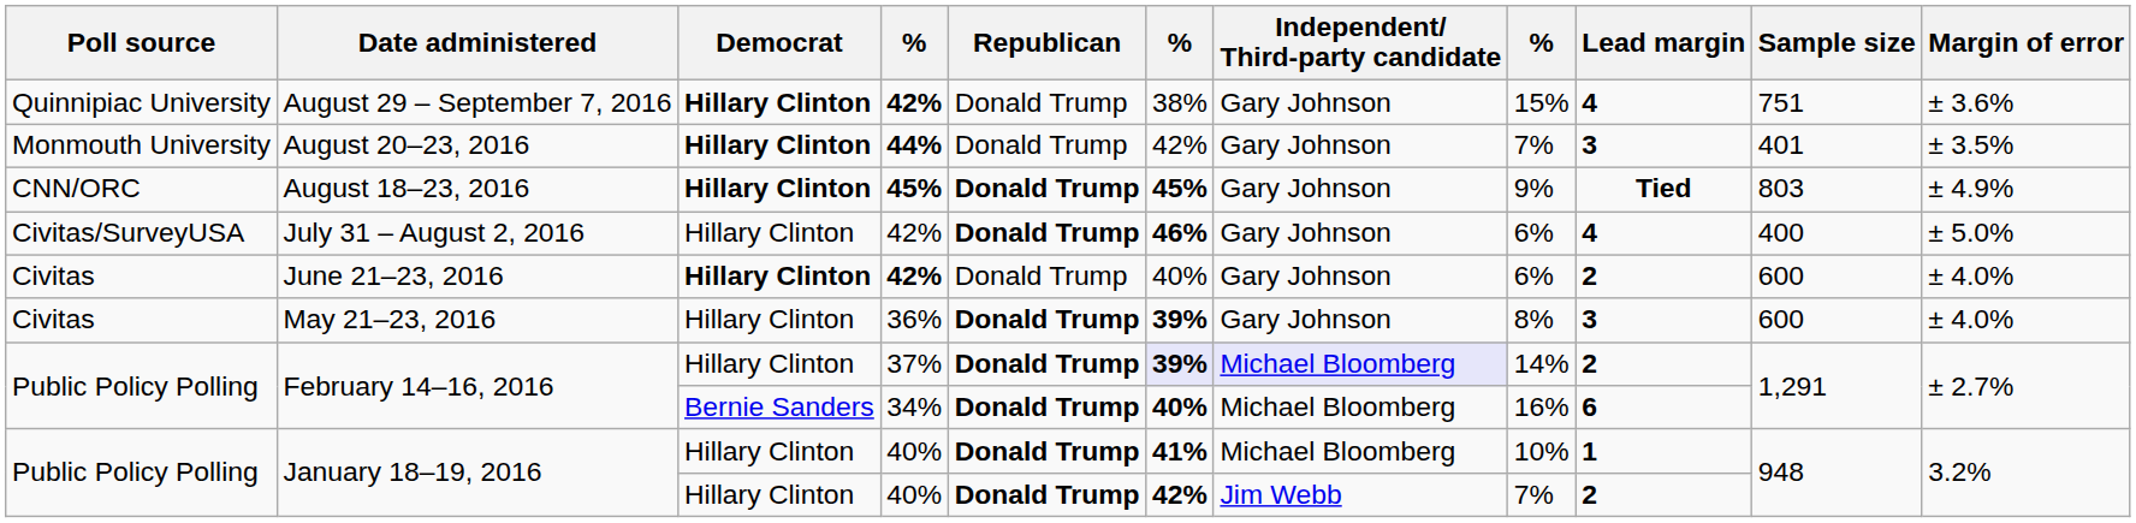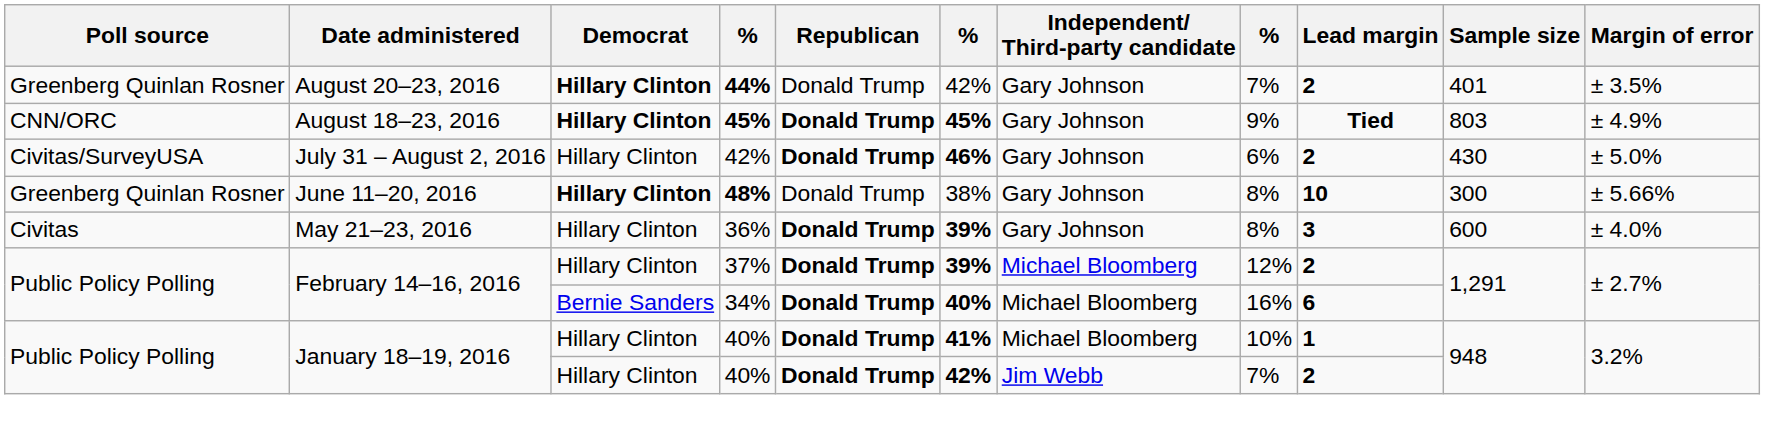 <table class="wikitable">
 <tr>
 <th>Poll source</th>
 <th>Date administered</th>
 <th>Democrat</th>
 <th>%</th>
 <th>Republican</th>
 <th>%</th>
 <th>Independent/<br>Third-party candidate</th>
 <th>%</th>
 <th>Lead margin</th>
 <th>Sample size</th>
 <th>Margin of error</th>
 </tr>
 <tr>
-<td>Quinnipiac University</td>
-<td>August 29 – September 7, 2016</td>
-<td><strong>Hillary Clinton</strong></td>
-<td><strong>42%</strong></td>
-<td>Donald Trump</td>
-<td>38%</td>
-<td>Gary Johnson</td>
-<td>15%</td>
-<td><strong>4</strong></td>
-<td>751</td>
-<td>± 3.6%</td>
-</tr>
-<tr>
-<td>Monmouth University</td>
+<td>Greenberg Quinlan Rosner</td>
 <td>August 20–23, 2016</td>
 <td><strong>Hillary Clinton</strong></td>
 <td><strong>44%</strong></td>
 <td>Donald Trump</td>
 <td>42%</td>
 <td>Gary Johnson</td>
 <td>7%</td>
-<td><strong>3</strong></td>
+<td><strong>2</strong></td>
 <td>401</td>
 <td>± 3.5%</td>
 </tr>
 <tr>
 <td>CNN/ORC</td>
 <td>August 18–23, 2016</td>
 <td><strong>Hillary Clinton</strong></td>
 <td align=center><strong>45%</strong></td>
 <td><strong>Donald Trump</strong></td>
 <td align=center><strong>45%</strong></td>
 <td>Gary Johnson</td>
 <td>9%</td>
 <td align=center><strong>Tied</strong></td>
 <td>803</td>
 <td>± 4.9%</td>
 </tr>
 <tr>
 <td>Civitas/SurveyUSA</td>
 <td>July 31 – August 2, 2016</td>
 <td>Hillary Clinton</td>
 <td>42%</td>
 <td><strong>Donald Trump</strong></td>
 <td><strong>46%</strong></td>
 <td>Gary Johnson</td>
 <td>6%</td>
-<td><strong>4</strong></td>
-<td>400</td>
+<td><strong>2</strong></td>
+<td>430</td>
 <td>± 5.0%</td>
 </tr>
 <tr>
-<td>Civitas</td>
-<td>June 21–23, 2016</td>
+<td>Greenberg Quinlan Rosner</td>
+<td>June 11–20, 2016</td>
 <td><strong>Hillary Clinton</strong></td>
-<td><strong>42%</strong></td>
+<td><strong>48%</strong></td>
 <td>Donald Trump</td>
-<td>40%</td>
+<td>38%</td>
 <td>Gary Johnson</td>
-<td>6%</td>
-<td><strong>2</strong></td>
-<td>600</td>
-<td>± 4.0%</td>
+<td>8%</td>
+<td><strong>10</strong></td>
+<td>300</td>
+<td>± 5.66%</td>
 </tr>
 <tr>
 <td>Civitas</td>
 <td>May 21–23, 2016</td>
 <td>Hillary Clinton</td>
 <td>36%</td>
 <td><strong>Donald Trump</strong></td>
 <td><strong>39%</strong></td>
 <td>Gary Johnson</td>
 <td>8%</td>
 <td><strong>3</strong></td>
 <td>600</td>
 <td>± 4.0%</td>
 </tr>
 <tr>
 <td rowspan=2>Public Policy Polling</td>
 <td rowspan=2>February 14–16, 2016</td>
 <td>Hillary Clinton</td>
 <td>37%</td>
 <td><strong>Donald Trump</strong></td>
-<td style="background: lavender;"><strong>39%</strong></td>
-<td style="background: lavender;"><a href='#'>Michael Bloomberg</a></td>
-<td>14%</td>
+<td><strong>39%</strong></td>
+<td><a href='#'>Michael Bloomberg</a></td>
+<td>12%</td>
 <td><strong>2</strong></td>
 <td rowspan=2>1,291</td>
 <td rowspan=2>± 2.7%</td>
 </tr>
 <tr>
 <td><a href='#'>Bernie Sanders</a></td>
 <td>34%</td>
 <td><strong>Donald Trump</strong></td>
 <td><strong>40%</strong></td>
 <td>Michael Bloomberg</td>
 <td>16%</td>
 <td><strong>6</strong></td>
 </tr>
 <tr>
 <td rowspan=2>Public Policy Polling</td>
 <td rowspan=2>January 18–19, 2016</td>
 <td>Hillary Clinton</td>
 <td>40%</td>
 <td><strong>Donald Trump</strong></td>
 <td><strong>41%</strong></td>
 <td>Michael Bloomberg</td>
 <td>10%</td>
 <td><strong>1</strong></td>
 <td rowspan=2>948</td>
 <td rowspan=2>3.2%</td>
 </tr>
 <tr>
 <td>Hillary Clinton</td>
 <td>40%</td>
 <td><strong>Donald Trump</strong></td>
 <td><strong>42%</strong></td>
 <td><a href='#'>Jim Webb</a></td>
 <td>7%</td>
 <td><strong>2</strong></td>
 </tr>
 </table>
